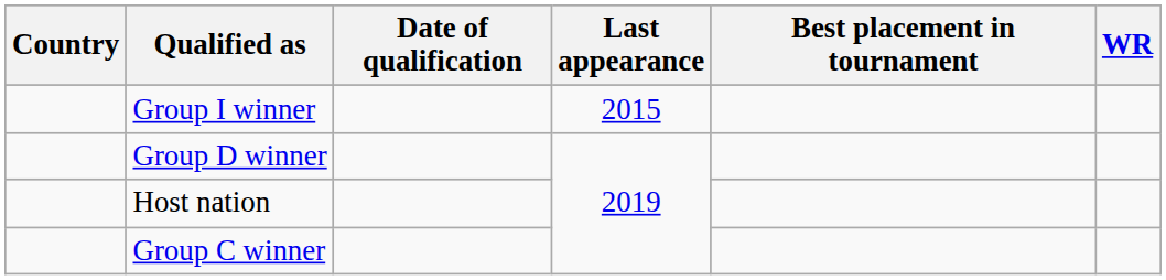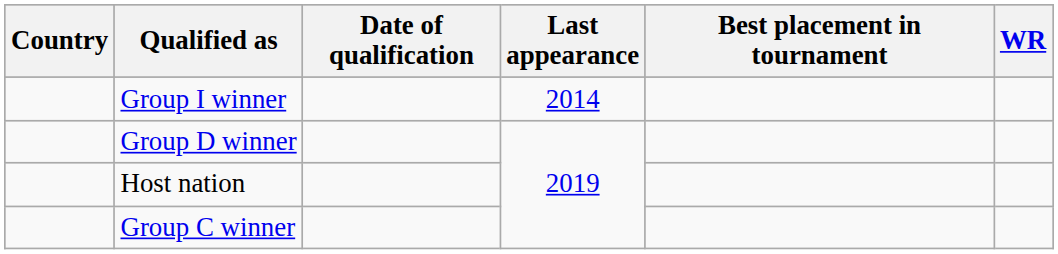 <table class="wikitable sortable">
 <tr>
 <th>Country</th>
 <th>Qualified as</th>
 <th scope="col" width="110">Date of qualification</th>
 <th scope="col" width="50">Last appearance</th>
 <th scope="col" width="200">Best placement in tournament</th>
 <th><a href='#'>WR</a></th>
 </tr>
 <tr>
 <td></td>
 <td><a href='#'>Group I winner</a></td>
 <td></td>
-<td align=center><a href='#'>2015</a></td>
+<td align=center><a href='#'>2014</a></td>
 <td></td>
 <td align="center"></td>
 </tr>
 <tr>
 <td></td>
 <td><a href='#'>Group D winner</a></td>
 <td></td>
 <td align=center rowspan=3><a href='#'>2019</a></td>
 <td></td>
 <td align="center"></td>
 </tr>
 <tr>
 <td></td>
 <td>Host nation</td>
 <td></td>
 <td></td>
 <td align="center"></td>
 </tr>
 <tr>
 <td></td>
 <td><a href='#'>Group C winner</a></td>
 <td></td>
 <td></td>
 <td align="center"></td>
 </tr>
 </table>
